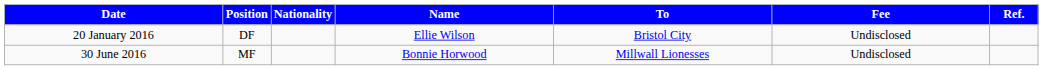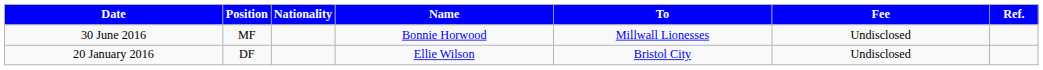 <table class="wikitable" style="text-align:center; font-size:90%; ">
 <tr>
 <th style="background:#00f; color:white; width:250px;">Date</th>
 <th style="background:#00f; color:white; width:50px;">Position</th>
 <th style="background:#00f; color:white; width:50px;">Nationality</th>
 <th style="background:#00f; color:white; width:250px;">Name</th>
 <th style="background:#00f; color:white; width:250px;">To</th>
 <th style="background:#00f; color:white; width:250px;">Fee</th>
 <th style="background:#00f; color:white; width:50px;">Ref.</th>
 </tr>
 <tr>
+<td>30 June 2016</td>
+<td>MF</td>
+<td></td>
+<td><a href='#'>Bonnie Horwood</a></td>
+<td><a href='#'>Millwall Lionesses</a></td>
+<td>Undisclosed</td>
+<td></td>
+</tr>
+<tr>
 <td>20 January 2016</td>
 <td>DF</td>
 <td></td>
 <td><a href='#'>Ellie Wilson</a></td>
 <td><a href='#'>Bristol City</a></td>
 <td>Undisclosed</td>
 <td></td>
 </tr>
-<tr>
-<td>30 June 2016</td>
-<td>MF</td>
-<td></td>
-<td><a href='#'>Bonnie Horwood</a></td>
-<td><a href='#'>Millwall Lionesses</a></td>
-<td>Undisclosed</td>
-<td></td>
-</tr>
 </table>
